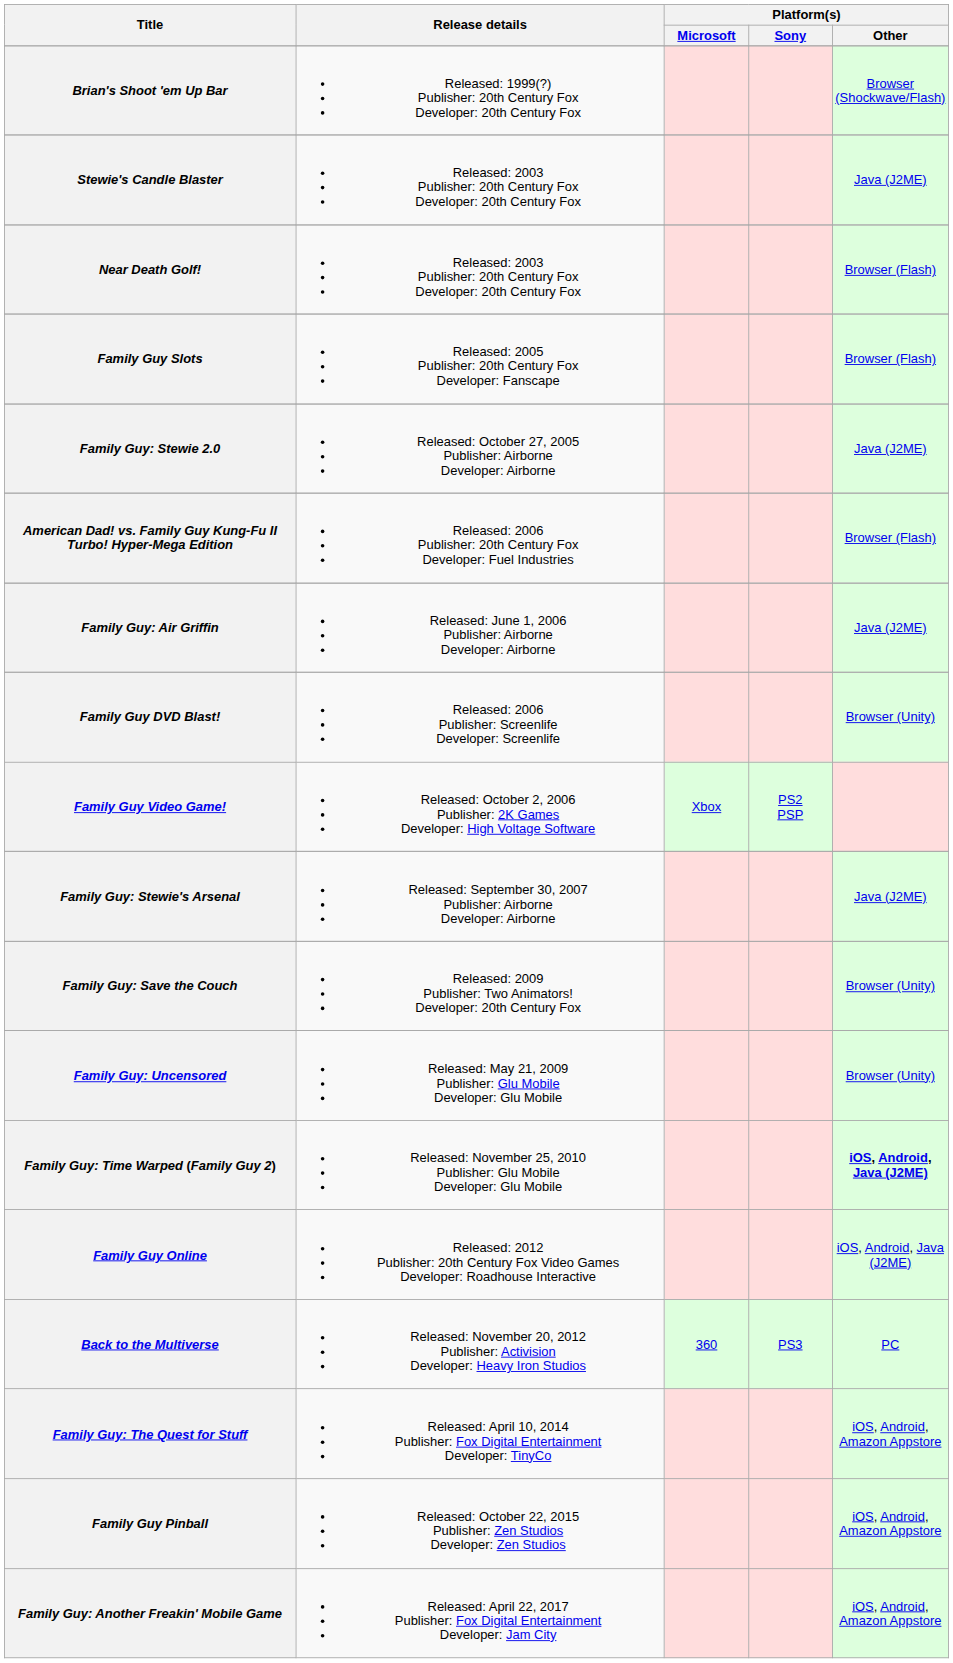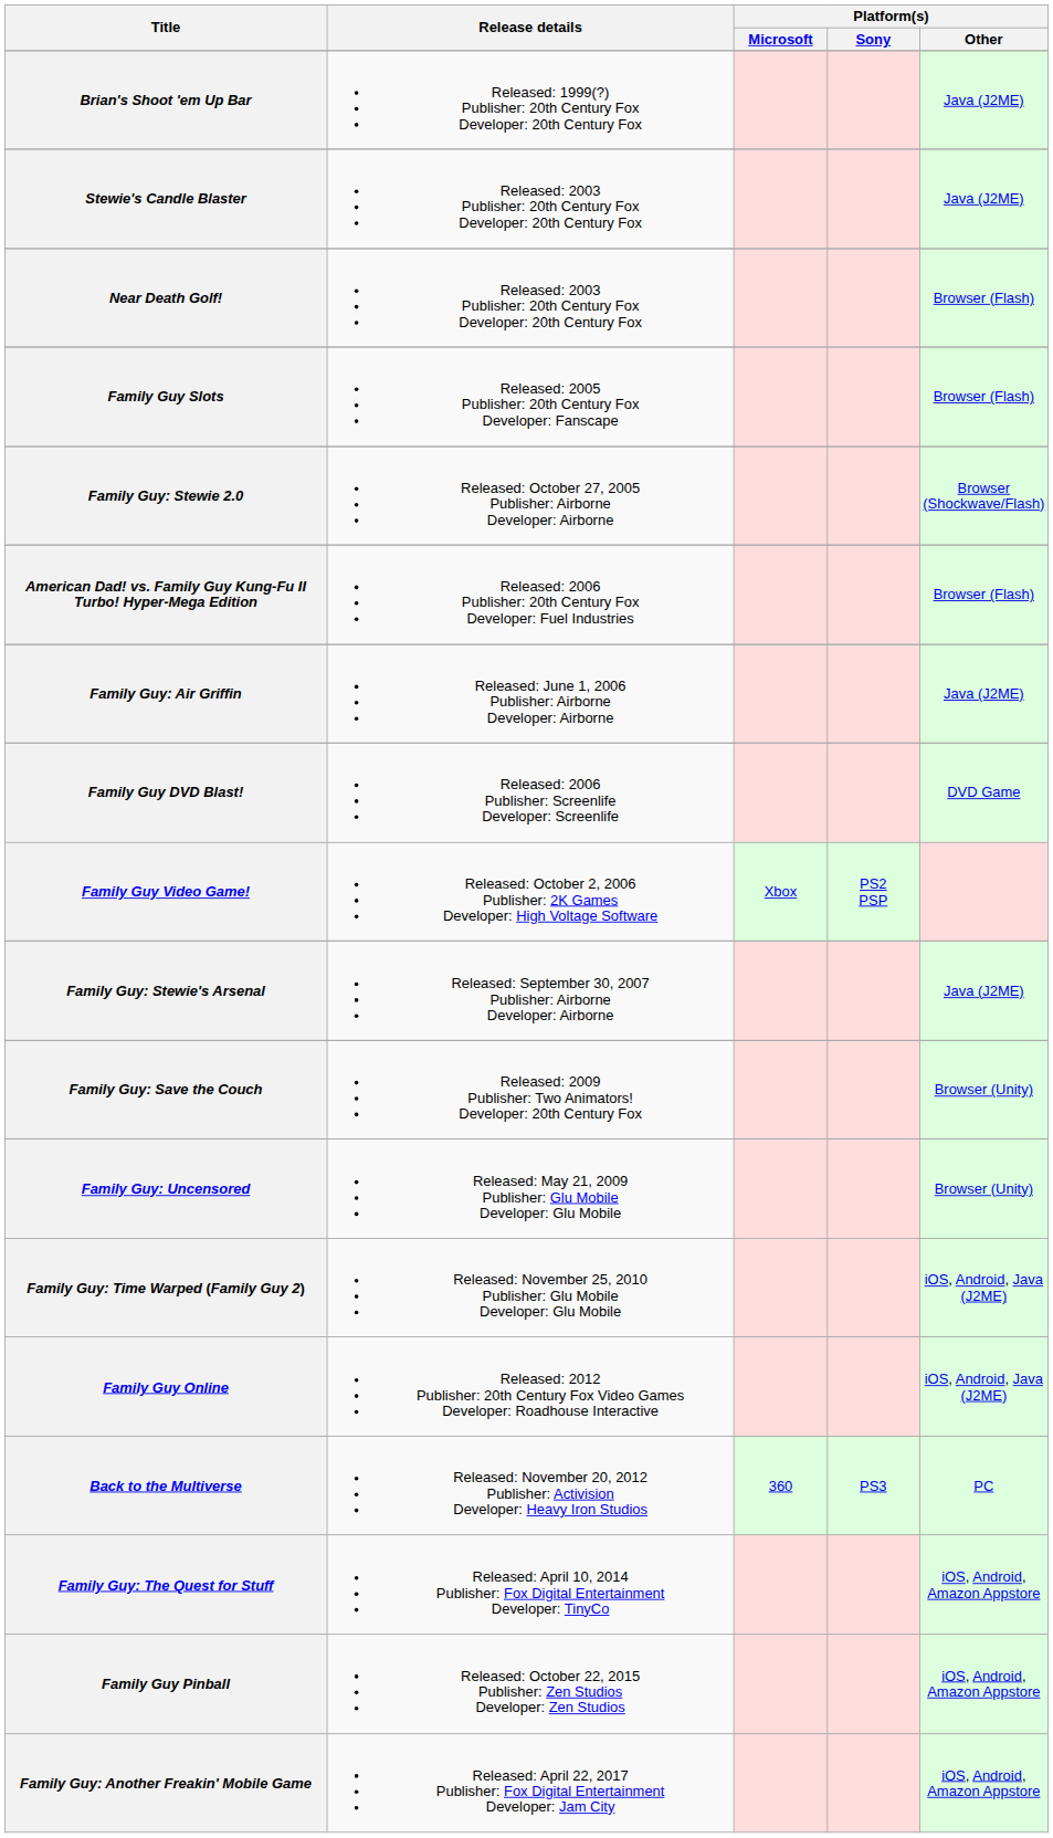 <table class="wikitable plainrowheaders" style="font-size: 90%; text-align: center;">
 <tr>
 <th scope="col" rowspan="2" style="width: 22em;">Title</th>
 <th scope="col" rowspan="2" style="width: 28em;">Release details</th>
 <th colspan="4" scope="col">Platform(s)</th>
 </tr>
 <tr>
 <th scope="col" style="width: 6em;"><a href='#'>Microsoft</a></th>
 <th scope="col" style="width: 6em;"><a href='#'>Sony</a></th>
 <th scope="col" style="width: 6em;">Other</th>
 </tr>
 <tr>
 </tr>
 <tr>
 <th scope="row"><em>Brian's Shoot 'em Up Bar</em></th>
 <td><br><ul><li>Released: 1999(?)</li><li>Publisher: 20th Century Fox</li><li>Developer: 20th Century Fox</li></ul></td>
 <td style="background:#fdd;"></td>
 <td style="background:#fdd;"></td>
-<td style="background:#dfd;"><a href='#'>Browser (Shockwave/Flash)</a></td>
+<td style="background:#dfd;"><a href='#'>Java (J2ME)</a></td>
 </tr>
 <tr>
 </tr>
 <tr>
 <th scope="row"><em>Stewie's Candle Blaster</em></th>
 <td><br><ul><li>Released: 2003</li><li>Publisher: 20th Century Fox</li><li>Developer: 20th Century Fox</li></ul></td>
 <td style="background:#fdd;"></td>
 <td style="background:#fdd;"></td>
 <td style="background:#dfd;"><a href='#'>Java (J2ME)</a></td>
 </tr>
 <tr>
 </tr>
 <tr>
 <th scope="row"><em>Near Death Golf!</em></th>
 <td><br><ul><li>Released: 2003</li><li>Publisher: 20th Century Fox</li><li>Developer: 20th Century Fox</li></ul></td>
 <td style="background:#fdd;"></td>
 <td style="background:#fdd;"></td>
 <td style="background:#dfd;"><a href='#'>Browser (Flash)</a></td>
 </tr>
 <tr>
 </tr>
 <tr>
 <th scope="row"><em>Family Guy Slots</em></th>
 <td><br><ul><li>Released: 2005</li><li>Publisher: 20th Century Fox</li><li>Developer: Fanscape</li></ul></td>
 <td style="background:#fdd;"></td>
 <td style="background:#fdd;"></td>
 <td style="background:#dfd;"><a href='#'>Browser (Flash)</a></td>
 </tr>
 <tr>
 </tr>
 <tr>
 <th scope="row"><em>Family Guy: Stewie 2.0</em></th>
 <td><br><ul><li>Released: October 27, 2005</li><li>Publisher: Airborne</li><li>Developer: Airborne</li></ul></td>
 <td style="background:#fdd;"></td>
 <td style="background:#fdd;"></td>
-<td style="background:#dfd;"><a href='#'>Java (J2ME)</a></td>
+<td style="background:#dfd;"><a href='#'>Browser (Shockwave/Flash)</a></td>
 </tr>
 <tr>
 </tr>
 <tr>
 <th scope="row"><em>American Dad! vs. Family Guy Kung-Fu II Turbo! Hyper-Mega Edition</em></th>
 <td><br><ul><li>Released: 2006</li><li>Publisher: 20th Century Fox</li><li>Developer: Fuel Industries</li></ul></td>
 <td style="background:#fdd;"></td>
 <td style="background:#fdd;"></td>
 <td style="background:#dfd;"><a href='#'>Browser (Flash)</a></td>
 </tr>
 <tr>
 </tr>
 <tr>
 <th scope="row"><em>Family Guy: Air Griffin</em></th>
 <td><br><ul><li>Released: June 1, 2006</li><li>Publisher: Airborne</li><li>Developer: Airborne</li></ul></td>
 <td style="background:#fdd;"></td>
 <td style="background:#fdd;"></td>
 <td style="background:#dfd;"><a href='#'>Java (J2ME)</a></td>
 </tr>
 <tr>
 </tr>
 <tr>
 <th scope="row"><em>Family Guy DVD Blast!</em></th>
 <td><br><ul><li>Released: 2006</li><li>Publisher: Screenlife</li><li>Developer: Screenlife</li></ul></td>
 <td style="background:#fdd;"></td>
 <td style="background:#fdd;"></td>
-<td style="background:#dfd;"><a href='#'>Browser (Unity)</a></td>
+<td style="background:#dfd;"><a href='#'>DVD Game</a></td>
 </tr>
 <tr>
 <th scope="row"><em><a href='#'>Family Guy Video Game!</a></em></th>
 <td><br><ul><li>Released: October 2, 2006</li><li>Publisher: <a href='#'>2K Games</a></li><li>Developer: <a href='#'>High Voltage Software</a></li></ul></td>
 <td style="background:#dfd;"><a href='#'>Xbox</a></td>
 <td style="background:#dfd;"><a href='#'>PS2</a> <br> <a href='#'>PSP</a></td>
 <td style="background:#fdd;"></td>
 </tr>
 <tr>
 </tr>
 <tr>
 <th scope="row"><em>Family Guy: Stewie's Arsenal</em></th>
 <td><br><ul><li>Released: September 30, 2007</li><li>Publisher: Airborne</li><li>Developer: Airborne</li></ul></td>
 <td style="background:#fdd;"></td>
 <td style="background:#fdd;"></td>
 <td style="background:#dfd;"><a href='#'>Java (J2ME)</a></td>
 </tr>
 <tr>
 </tr>
 <tr>
 <th scope="row"><em>Family Guy: Save the Couch</em></th>
 <td><br><ul><li>Released: 2009</li><li>Publisher: Two Animators!</li><li>Developer: 20th Century Fox</li></ul></td>
 <td style="background:#fdd;"></td>
 <td style="background:#fdd;"></td>
 <td style="background:#dfd;"><a href='#'>Browser (Unity)</a></td>
 </tr>
 <tr>
 </tr>
 <tr>
 <th scope="row"><em><a href='#'>Family Guy: Uncensored</a></em></th>
 <td><br><ul><li>Released: May 21, 2009</li><li>Publisher: <a href='#'>Glu Mobile</a></li><li>Developer: Glu Mobile</li></ul></td>
 <td style="background:#fdd;"></td>
 <td style="background:#fdd;"></td>
 <td style="background:#dfd;"><a href='#'>Browser (Unity)</a></td>
 </tr>
 <tr>
 <th scope="row"><em>Family Guy: Time Warped</em> (<em>Family Guy 2</em>)</th>
 <td><br><ul><li>Released: November 25, 2010</li><li>Publisher: Glu Mobile</li><li>Developer: Glu Mobile</li></ul></td>
 <td style="background:#fdd;"></td>
 <td style="background:#fdd;"></td>
-<td style="background:#dfd;"><strong><a href='#'>iOS</a>, <a href='#'>Android</a>, <a href='#'>Java (J2ME)</a></strong></td>
+<td style="background:#dfd;"><a href='#'>iOS</a>, <a href='#'>Android</a>, <a href='#'>Java (J2ME)</a></td>
 </tr>
 <tr>
 <th scope="row"><em><a href='#'>Family Guy Online</a></em></th>
 <td><br><ul><li>Released: 2012</li><li>Publisher: 20th Century Fox Video Games</li><li>Developer: Roadhouse Interactive</li></ul></td>
 <td style="background:#fdd;"></td>
 <td style="background:#fdd;"></td>
 <td style="background:#dfd;"><a href='#'>iOS</a>, <a href='#'>Android</a>, <a href='#'>Java (J2ME)</a></td>
 </tr>
 <tr>
 <th scope="row"><em><a href='#'>Back to the Multiverse</a></em></th>
 <td><br><ul><li>Released: November 20, 2012</li><li>Publisher: <a href='#'>Activision</a></li><li>Developer: <a href='#'>Heavy Iron Studios</a></li></ul></td>
 <td style="background:#dfd;"><a href='#'>360</a></td>
 <td style="background:#dfd;"><a href='#'>PS3</a></td>
 <td style="background:#dfd;"><a href='#'>PC</a></td>
 </tr>
 <tr>
 <th scope="row"><em><a href='#'>Family Guy: The Quest for Stuff</a></em></th>
 <td><br><ul><li>Released: April 10, 2014</li><li>Publisher: <a href='#'>Fox Digital Entertainment</a></li><li>Developer: <a href='#'>TinyCo</a></li></ul></td>
 <td style="background:#fdd;"></td>
 <td style="background:#fdd;"></td>
 <td style="background:#dfd;"><a href='#'>iOS</a>, <a href='#'>Android</a>, <a href='#'>Amazon Appstore</a></td>
 </tr>
 <tr>
 <th scope="row"><em>Family Guy Pinball</em></th>
 <td><br><ul><li>Released: October 22, 2015</li><li>Publisher: <a href='#'>Zen Studios</a></li><li>Developer: <a href='#'>Zen Studios</a></li></ul></td>
 <td style="background:#fdd;"></td>
 <td style="background:#fdd;"></td>
 <td style="background:#dfd;"><a href='#'>iOS</a>, <a href='#'>Android</a>, <a href='#'>Amazon Appstore</a></td>
 </tr>
 <tr>
 <th scope="row"><em>Family Guy: Another Freakin' Mobile Game</em></th>
 <td><br><ul><li>Released: April 22, 2017</li><li>Publisher: <a href='#'>Fox Digital Entertainment</a></li><li>Developer: <a href='#'>Jam City</a></li></ul></td>
 <td style="background:#fdd;"></td>
 <td style="background:#fdd;"></td>
 <td style="background:#dfd;"><a href='#'>iOS</a>, <a href='#'>Android</a>, <a href='#'>Amazon Appstore</a></td>
 </tr>
 </table>
